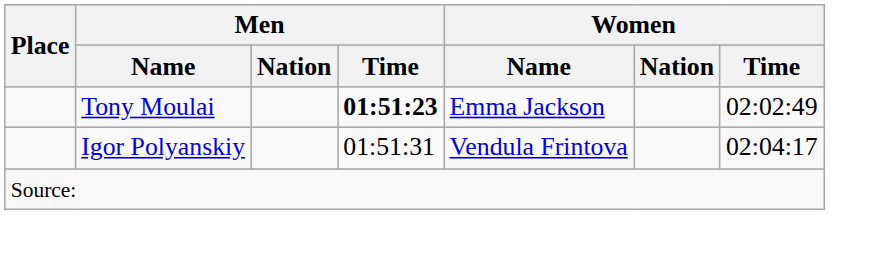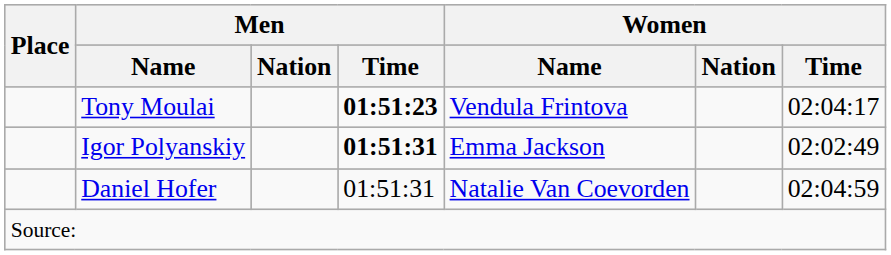 <table class="wikitable">
 <tr>
 <th rowspan="2">Place</th>
 <th colspan="3">Men</th>
 <th colspan="3">Women</th>
 </tr>
 <tr>
 <th>Name</th>
 <th>Nation</th>
 <th>Time</th>
 <th>Name</th>
 <th>Nation</th>
 <th>Time</th>
 </tr>
 <tr>
 <td align="center"></td>
 <td><a href='#'>Tony Moulai</a></td>
 <td></td>
 <td><strong>01:51:23</strong></td>
+<td><a href='#'>Vendula Frintova</a></td>
+<td></td>
+<td>02:04:17</td>
+</tr>
+<tr>
+<td align="center"></td>
+<td><a href='#'>Igor Polyanskiy</a></td>
+<td></td>
+<td><strong>01:51:31</strong></td>
 <td><a href='#'>Emma Jackson</a></td>
 <td></td>
 <td>02:02:49</td>
 </tr>
 <tr>
 <td align="center"></td>
-<td><a href='#'>Igor Polyanskiy</a></td>
+<td><a href='#'>Daniel Hofer</a></td>
 <td></td>
 <td>01:51:31</td>
-<td><a href='#'>Vendula Frintova</a></td>
+<td><a href='#'>Natalie Van Coevorden</a></td>
 <td></td>
-<td>02:04:17</td>
+<td>02:04:59</td>
 </tr>
 <tr>
 <td colspan="7"><small>Source:</small></td>
 </tr>
 </table>
